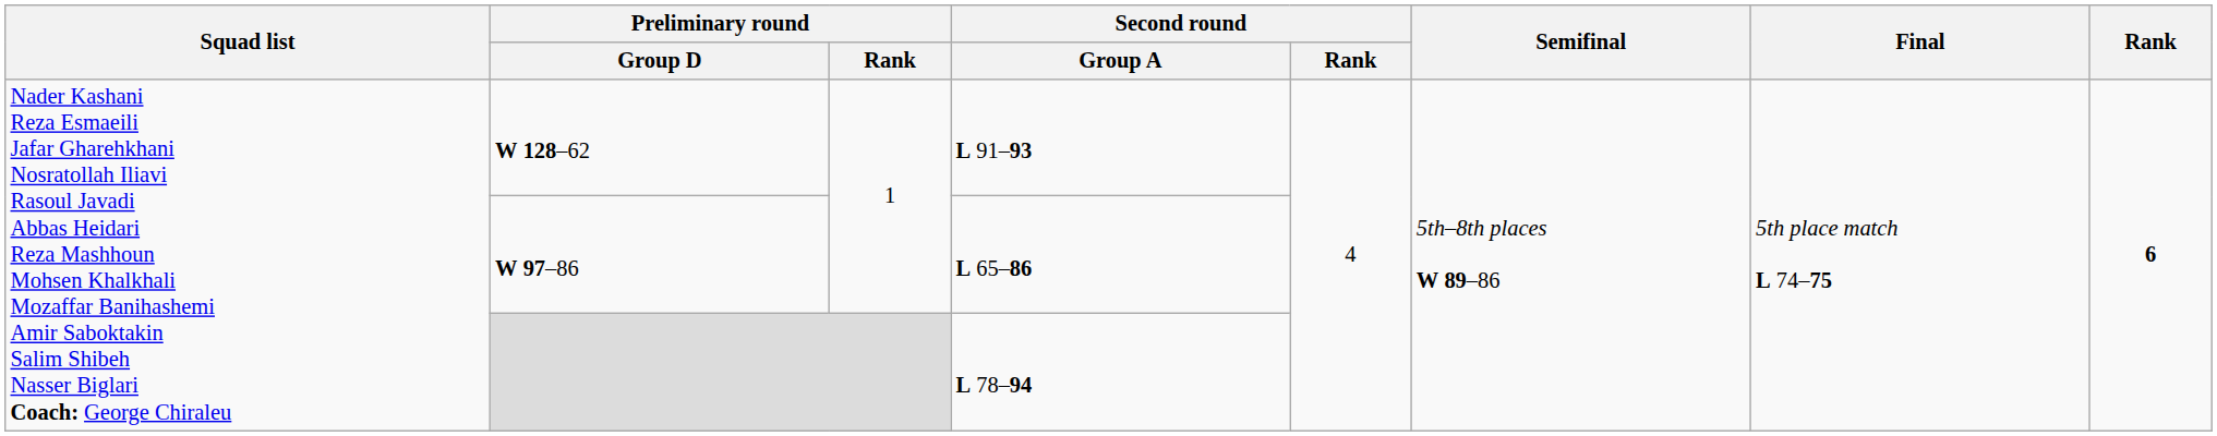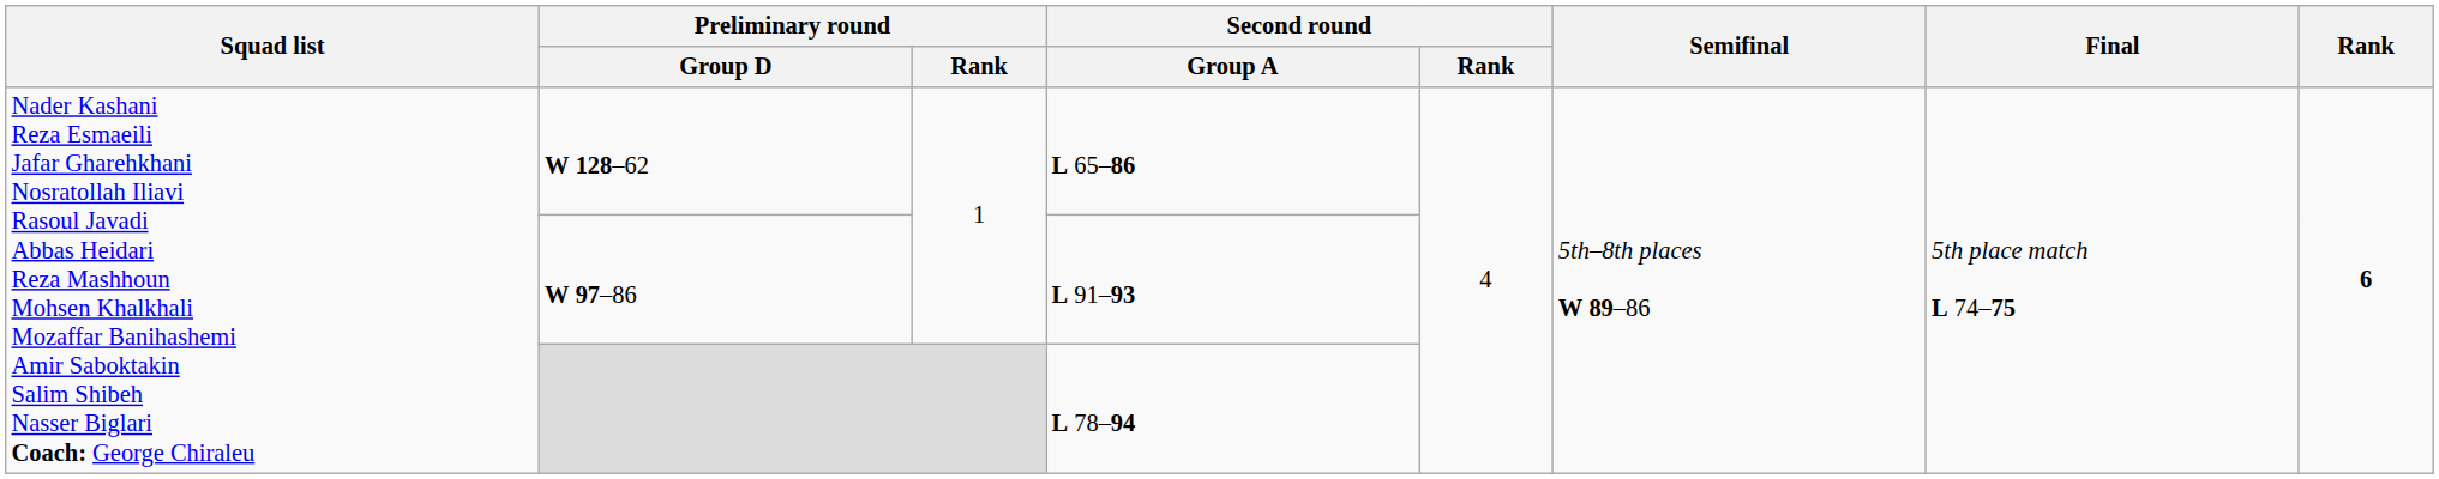 <table class="wikitable" width="90%" style="text-align:left; font-size:90%">
 <tr>
 <th rowspan="2" width="20%">Squad list</th>
 <th colspan="2">Preliminary round</th>
 <th colspan="2">Second round</th>
 <th rowspan="2" width="14%">Semifinal</th>
 <th rowspan="2" width="14%">Final</th>
 <th rowspan="2" width="5%">Rank</th>
 </tr>
 <tr>
 <th width="14%">Group D</th>
 <th width="5%">Rank</th>
 <th width="14%">Group A</th>
 <th width="5%">Rank</th>
 </tr>
 <tr>
 <td rowspan="3"><a href='#'>Nader Kashani</a><br><a href='#'>Reza Esmaeili</a><br><a href='#'>Jafar Gharehkhani</a><br><a href='#'>Nosratollah Iliavi</a><br><a href='#'>Rasoul Javadi</a><br><a href='#'>Abbas Heidari</a><br><a href='#'>Reza Mashhoun</a><br><a href='#'>Mohsen Khalkhali</a><br><a href='#'>Mozaffar Banihashemi</a><br><a href='#'>Amir Saboktakin</a><br><a href='#'>Salim Shibeh</a><br><a href='#'>Nasser Biglari</a><br> <strong>Coach:</strong>  <a href='#'>George Chiraleu</a></td>
 <td><br><strong>W</strong> <strong>128</strong>–62</td>
 <td rowspan="2" align=center>1 <strong></strong></td>
-<td><br><strong>L</strong> 91–<strong>93</strong></td>
+<td><br><strong>L</strong> 65–<strong>86</strong></td>
 <td rowspan="3" align=center>4</td>
 <td rowspan="3"><em>5th–8th places</em><br><br><strong>W</strong> <strong>89</strong>–86</td>
 <td rowspan="3"><em>5th place match</em><br><br><strong>L</strong> 74–<strong>75</strong></td>
 <td rowspan="3" align="center"><strong>6</strong></td>
 </tr>
 <tr>
 <td><br><strong>W</strong> <strong>97</strong>–86</td>
-<td><br><strong>L</strong> 65–<strong>86</strong></td>
+<td><br><strong>L</strong> 91–<strong>93</strong></td>
 </tr>
 <tr>
 <td colspan="2" bgcolor=#DCDCDC></td>
 <td><br><strong>L</strong> 78–<strong>94</strong></td>
 </tr>
 </table>
